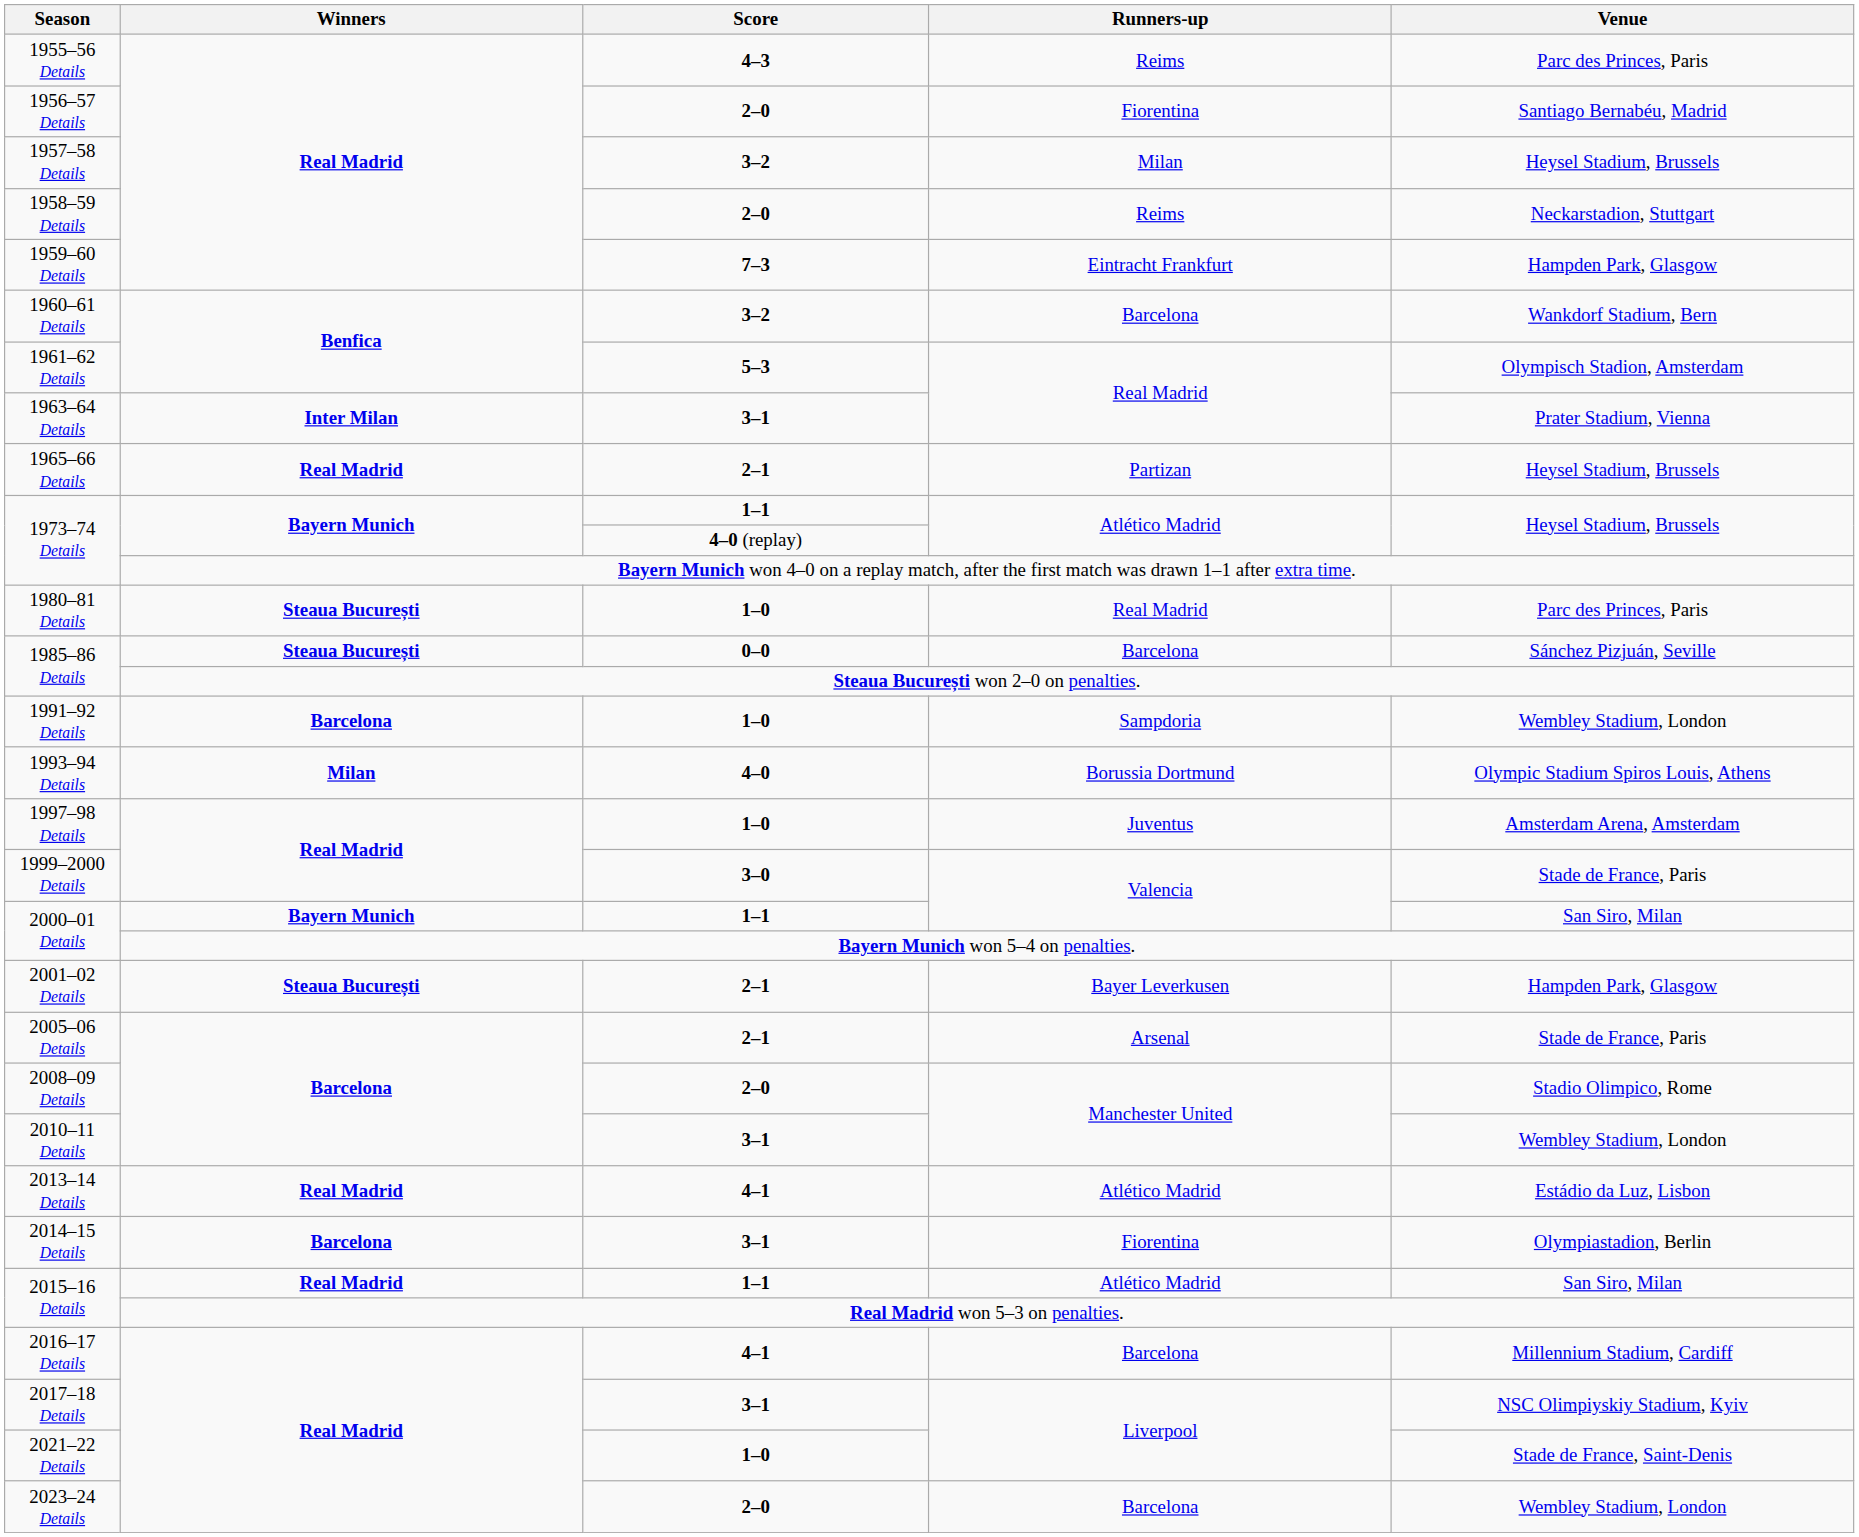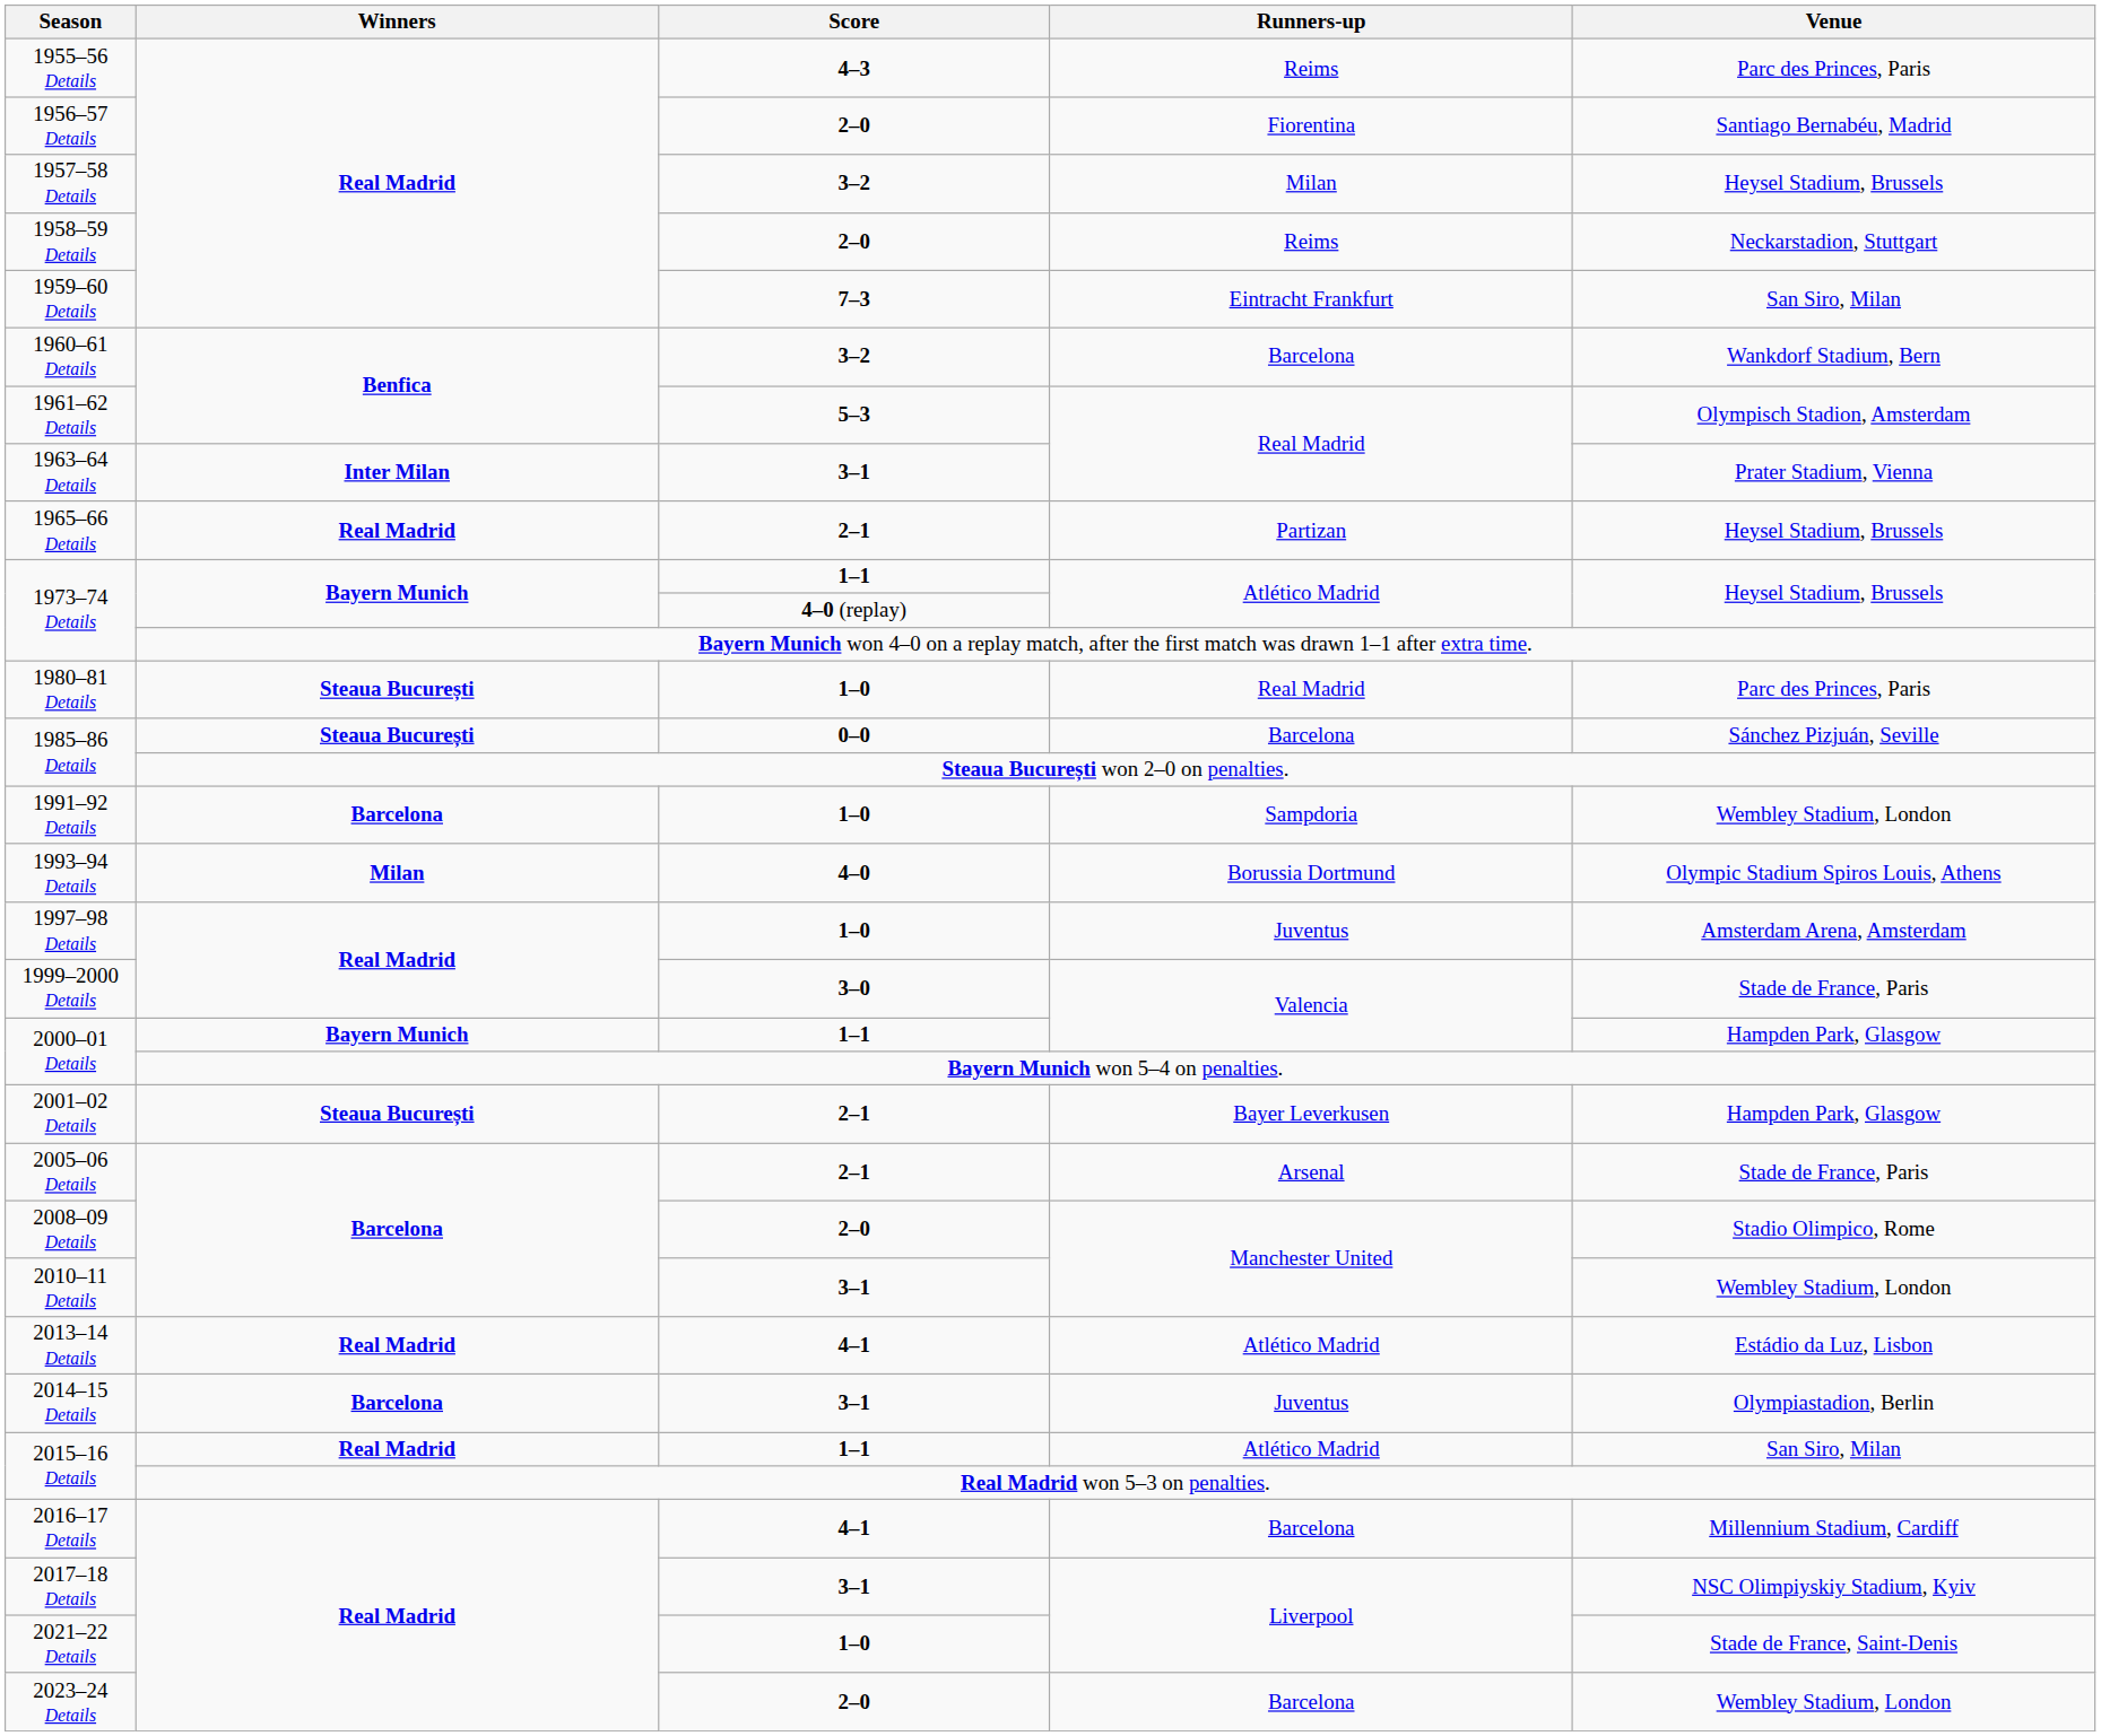 <table class="wikitable" style="text-align: center;">
 <tr>
 <th width=5%>Season</th>
 <th width=20%>Winners</th>
 <th width=15%>Score</th>
 <th width=20%>Runners-up</th>
 <th width=20%>Venue</th>
 </tr>
 <tr>
 <td>1955–56<br><small><em><a href='#'>Details</a></em></small></td>
 <td rowspan="5"> <strong><a href='#'>Real Madrid</a></strong></td>
 <td><strong>4–3</strong></td>
 <td> <a href='#'>Reims</a></td>
 <td><a href='#'>Parc des Princes</a>, Paris</td>
 </tr>
 <tr>
 <td>1956–57<br><small><em><a href='#'>Details</a></em></small></td>
 <td><strong>2–0</strong></td>
 <td> <a href='#'>Fiorentina</a></td>
 <td><a href='#'>Santiago Bernabéu</a>, <a href='#'>Madrid</a></td>
 </tr>
 <tr>
 <td>1957–58<br><small><em><a href='#'>Details</a></em></small></td>
 <td><strong>3–2 </strong></td>
 <td> <a href='#'>Milan</a></td>
 <td><a href='#'>Heysel Stadium</a>, <a href='#'>Brussels</a></td>
 </tr>
 <tr>
 <td>1958–59<br><small><em><a href='#'>Details</a></em></small></td>
 <td><strong>2–0</strong></td>
 <td> <a href='#'>Reims</a></td>
 <td><a href='#'>Neckarstadion</a>, <a href='#'>Stuttgart</a></td>
 </tr>
 <tr>
 <td>1959–60<br><small><em><a href='#'>Details</a></em></small></td>
 <td><strong>7–3</strong></td>
 <td> <a href='#'>Eintracht Frankfurt</a></td>
-<td><a href='#'>Hampden Park</a>, <a href='#'>Glasgow</a></td>
+<td><a href='#'>San Siro</a>, <a href='#'>Milan</a></td>
 </tr>
 <tr>
 <td>1960–61<br><small><em><a href='#'>Details</a></em></small></td>
 <td rowspan="2"> <strong><a href='#'>Benfica</a></strong></td>
 <td><strong>3–2</strong></td>
 <td> <a href='#'>Barcelona</a></td>
 <td><a href='#'>Wankdorf Stadium</a>, <a href='#'>Bern</a></td>
 </tr>
 <tr>
 <td>1961–62<br><small><em><a href='#'>Details</a></em></small></td>
 <td><strong>5–3</strong></td>
 <td rowspan="2"> <a href='#'>Real Madrid</a></td>
 <td><a href='#'>Olympisch Stadion</a>, <a href='#'>Amsterdam</a></td>
 </tr>
 <tr>
 <td>1963–64<br><small><em><a href='#'>Details</a></em></small></td>
 <td> <strong><a href='#'>Inter Milan</a></strong></td>
 <td><strong>3–1</strong></td>
 <td><a href='#'>Prater Stadium</a>, <a href='#'>Vienna</a></td>
 </tr>
 <tr>
 <td>1965–66<br><small><em><a href='#'>Details</a></em></small></td>
 <td> <strong><a href='#'>Real Madrid</a></strong></td>
 <td><strong>2–1</strong></td>
 <td> <a href='#'>Partizan</a></td>
 <td><a href='#'>Heysel Stadium</a>, <a href='#'>Brussels</a></td>
 </tr>
 <tr>
 <td rowspan=3>1973–74<br><small><em><a href='#'>Details</a></em></small></td>
 <td rowspan="2"> <strong><a href='#'>Bayern Munich</a></strong></td>
 <td><strong>1–1 </strong></td>
 <td rowspan="2"> <a href='#'>Atlético Madrid</a></td>
 <td rowspan="2"><a href='#'>Heysel Stadium</a>, <a href='#'>Brussels</a></td>
 </tr>
 <tr>
 <td><strong>4–0</strong> (replay)</td>
 </tr>
 <tr>
 <td colspan=5><strong><a href='#'>Bayern Munich</a></strong> won 4–0 on a replay match, after the first match was drawn 1–1 after <a href='#'>extra time</a>.</td>
 </tr>
 <tr>
 <td>1980–81<br><small><em><a href='#'>Details</a></em></small></td>
 <td> <strong><a href='#'>Steaua București</a></strong></td>
 <td><strong>1–0</strong></td>
 <td> <a href='#'>Real Madrid</a></td>
 <td><a href='#'>Parc des Princes</a>, Paris</td>
 </tr>
 <tr>
 <td rowspan=2>1985–86<br><small><em><a href='#'>Details</a></em></small></td>
 <td> <strong><a href='#'>Steaua București</a></strong></td>
 <td><strong>0–0 </strong></td>
 <td> <a href='#'>Barcelona</a></td>
 <td><a href='#'>Sánchez Pizjuán</a>, <a href='#'>Seville</a></td>
 </tr>
 <tr>
 <td colspan=5><strong><a href='#'>Steaua București</a></strong> won 2–0 on <a href='#'>penalties</a>.</td>
 </tr>
 <tr>
 <td>1991–92<br><small><em><a href='#'>Details</a></em></small></td>
 <td> <strong><a href='#'>Barcelona</a></strong></td>
 <td><strong>1–0 </strong></td>
 <td> <a href='#'>Sampdoria</a></td>
 <td><a href='#'>Wembley Stadium</a>, London</td>
 </tr>
 <tr>
 <td>1993–94<br><small><em><a href='#'>Details</a></em></small></td>
 <td> <strong><a href='#'>Milan</a></strong></td>
 <td><strong>4–0</strong></td>
 <td> <a href='#'>Borussia Dortmund</a></td>
 <td><a href='#'>Olympic Stadium Spiros Louis</a>, <a href='#'>Athens</a></td>
 </tr>
 <tr>
 <td>1997–98<br><small><em><a href='#'>Details</a></em></small></td>
 <td rowspan="2"> <strong><a href='#'>Real Madrid</a></strong></td>
 <td><strong>1–0</strong></td>
 <td> <a href='#'>Juventus</a></td>
 <td><a href='#'>Amsterdam Arena</a>, <a href='#'>Amsterdam</a></td>
 </tr>
 <tr>
 <td>1999–2000<br><small><em><a href='#'>Details</a></em></small></td>
 <td><strong>3–0</strong></td>
 <td rowspan="2"> <a href='#'>Valencia</a></td>
 <td><a href='#'>Stade de France</a>, Paris</td>
 </tr>
 <tr>
 <td rowspan=2>2000–01<br><small><em><a href='#'>Details</a></em></small></td>
 <td> <strong><a href='#'>Bayern Munich</a></strong></td>
 <td><strong>1–1 </strong></td>
-<td><a href='#'>San Siro</a>, <a href='#'>Milan</a></td>
+<td><a href='#'>Hampden Park</a>, <a href='#'>Glasgow</a></td>
 </tr>
 <tr>
 <td colspan=5><strong><a href='#'>Bayern Munich</a></strong> won 5–4 on <a href='#'>penalties</a>.</td>
 </tr>
 <tr>
 <td>2001–02<br><small><em><a href='#'>Details</a></em></small></td>
 <td> <strong><a href='#'>Steaua București</a></strong></td>
 <td><strong>2–1</strong></td>
 <td> <a href='#'>Bayer Leverkusen</a></td>
 <td><a href='#'>Hampden Park</a>, <a href='#'>Glasgow</a></td>
 </tr>
 <tr>
 <td>2005–06<br><small><em><a href='#'>Details</a></em></small></td>
 <td rowspan="3"> <strong><a href='#'>Barcelona</a></strong></td>
 <td><strong>2–1</strong></td>
 <td> <a href='#'>Arsenal</a></td>
 <td><a href='#'>Stade de France</a>, Paris</td>
 </tr>
 <tr>
 <td>2008–09<br><small><em><a href='#'>Details</a></em></small></td>
 <td><strong>2–0 </strong></td>
 <td rowspan="2"> <a href='#'>Manchester United</a></td>
 <td><a href='#'>Stadio Olimpico</a>, Rome</td>
 </tr>
 <tr>
 <td>2010–11<br><small><em><a href='#'>Details</a></em></small></td>
 <td><strong>3–1 </strong></td>
 <td><a href='#'>Wembley Stadium</a>, London</td>
 </tr>
 <tr>
 <td>2013–14<br><small><em><a href='#'>Details</a></em></small></td>
 <td> <strong><a href='#'>Real Madrid</a></strong></td>
 <td><strong>4–1 </strong></td>
 <td> <a href='#'>Atlético Madrid</a></td>
 <td><a href='#'>Estádio da Luz</a>, <a href='#'>Lisbon</a></td>
 </tr>
 <tr>
 <td>2014–15<br><small><em><a href='#'>Details</a></em></small></td>
 <td> <strong><a href='#'>Barcelona</a></strong></td>
 <td><strong>3–1 </strong></td>
-<td> <a href='#'>Fiorentina</a></td>
+<td> <a href='#'>Juventus</a></td>
 <td><a href='#'>Olympiastadion</a>, Berlin</td>
 </tr>
 <tr>
 <td rowspan="2">2015–16<br><small><em><a href='#'>Details</a></em></small></td>
 <td> <strong><a href='#'>Real Madrid</a></strong></td>
 <td><strong>1–1 </strong></td>
 <td> <a href='#'>Atlético Madrid</a></td>
 <td><a href='#'>San Siro</a>, <a href='#'>Milan</a></td>
 </tr>
 <tr>
 <td colspan=5><strong><a href='#'>Real Madrid</a></strong> won 5–3 on <a href='#'>penalties</a>.</td>
 </tr>
 <tr>
 <td>2016–17<br><small><em><a href='#'>Details</a></em></small></td>
 <td rowspan="4"> <strong><a href='#'>Real Madrid</a></strong></td>
 <td><strong>4–1</strong></td>
 <td> <a href='#'>Barcelona</a></td>
 <td><a href='#'>Millennium Stadium</a>, <a href='#'>Cardiff</a></td>
 </tr>
 <tr>
 <td>2017–18<br><small><em><a href='#'>Details</a></em></small></td>
 <td><strong>3–1</strong></td>
 <td rowspan="2"> <a href='#'>Liverpool</a></td>
 <td><a href='#'>NSC Olimpiyskiy Stadium</a>, <a href='#'>Kyiv</a></td>
 </tr>
 <tr>
 <td>2021–22<br><small><em><a href='#'>Details</a></em></small></td>
 <td><strong>1–0</strong></td>
 <td><a href='#'>Stade de France</a>, <a href='#'>Saint-Denis</a></td>
 </tr>
 <tr>
 <td>2023–24<br><small><em><a href='#'>Details</a></em></small></td>
 <td><strong>2–0</strong></td>
 <td> <a href='#'>Barcelona</a></td>
 <td><a href='#'>Wembley Stadium</a>, <a href='#'>London</a></td>
 </tr>
 </table>
